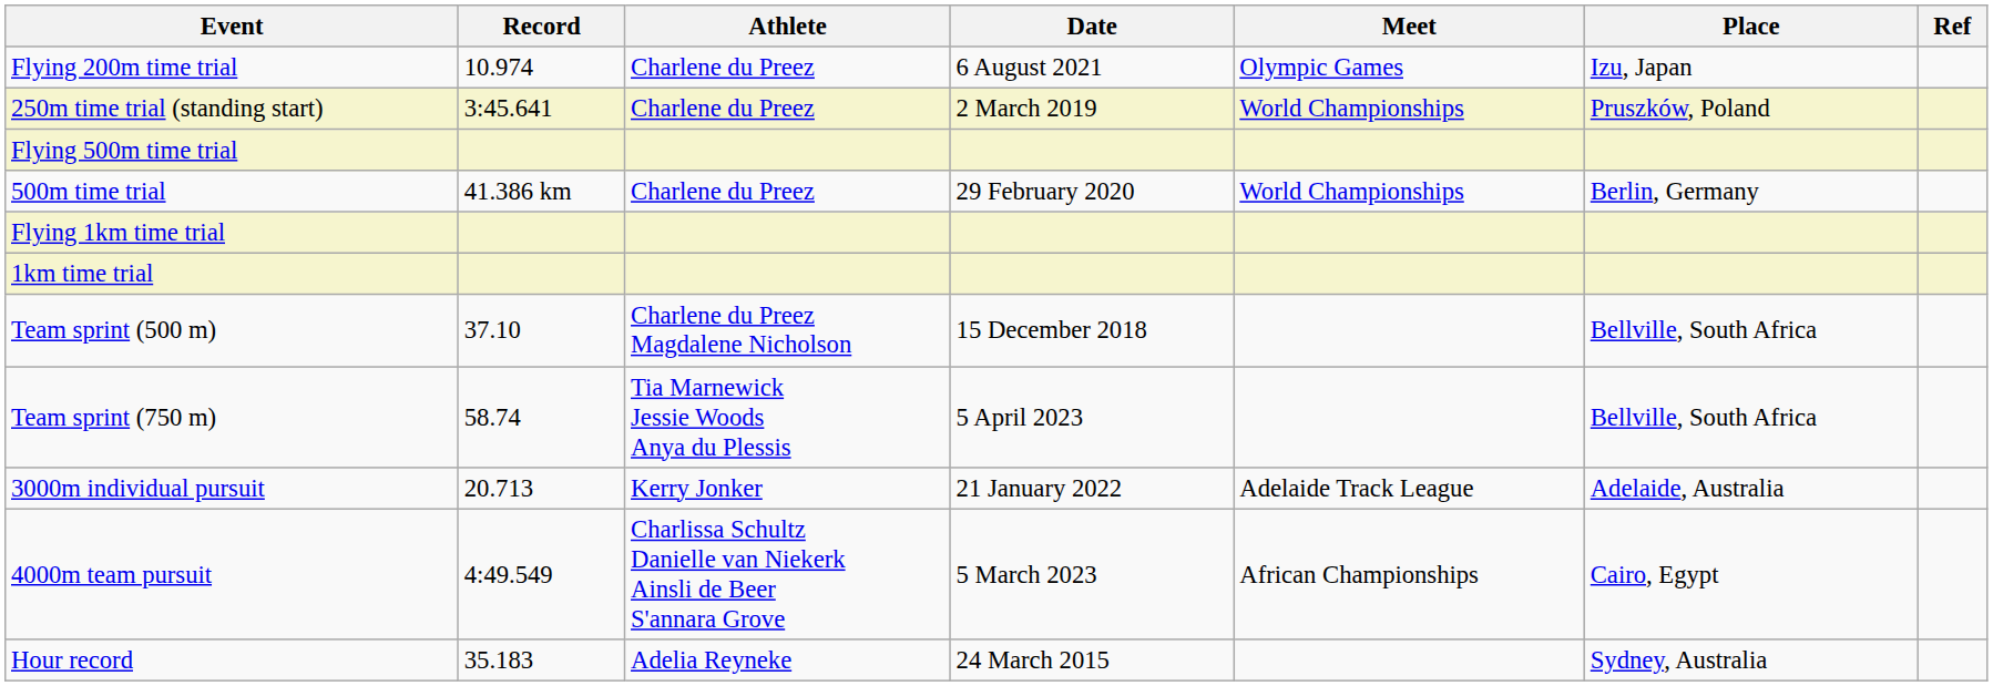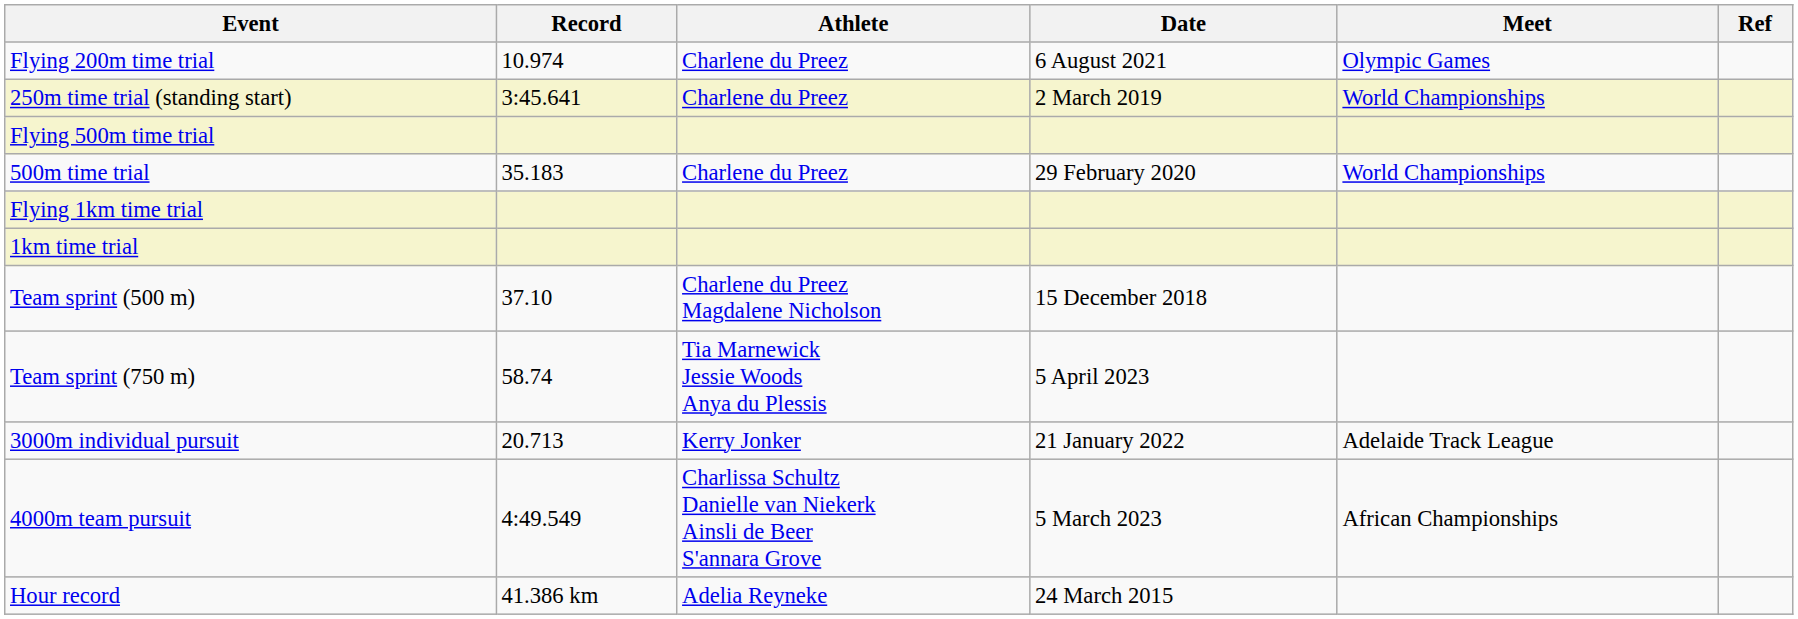 <table class="wikitable" style="font-size:95%; width: 95%;">
 <tr>
 <th>Event</th>
 <th>Record</th>
 <th>Athlete</th>
 <th>Date</th>
 <th>Meet</th>
-<th>Place</th>
 <th>Ref</th>
 </tr>
 <tr>
 <td><a href='#'>Flying 200m time trial</a></td>
 <td>10.974</td>
 <td><a href='#'>Charlene du Preez</a></td>
 <td>6 August 2021</td>
 <td><a href='#'>Olympic Games</a></td>
-<td><a href='#'>Izu</a>, Japan</td>
 <td></td>
 </tr>
 <tr style="background:#f6F5CE;">
 <td><a href='#'>250m time trial</a> (standing start)</td>
 <td>3:45.641</td>
 <td><a href='#'>Charlene du Preez</a></td>
 <td>2 March 2019</td>
 <td><a href='#'>World Championships</a></td>
-<td><a href='#'>Pruszków</a>, Poland</td>
 <td></td>
 </tr>
 <tr style="background:#f6F5CE;">
 <td><a href='#'>Flying 500m time trial</a></td>
 <td></td>
 <td></td>
 <td></td>
 <td></td>
 <td></td>
-<td></td>
 </tr>
 <tr>
 <td><a href='#'>500m time trial</a></td>
-<td>41.386 km</td>
+<td>35.183</td>
 <td><a href='#'>Charlene du Preez</a></td>
 <td>29 February 2020</td>
 <td><a href='#'>World Championships</a></td>
-<td><a href='#'>Berlin</a>, Germany</td>
 <td></td>
 </tr>
 <tr style="background:#f6F5CE;">
 <td><a href='#'>Flying 1km time trial</a></td>
-<td></td>
 <td></td>
 <td></td>
 <td></td>
 <td></td>
 <td></td>
 </tr>
 <tr style="background:#f6F5CE;">
 <td><a href='#'>1km time trial</a></td>
 <td></td>
 <td></td>
 <td></td>
 <td></td>
 <td></td>
-<td></td>
 </tr>
 <tr>
 <td><a href='#'>Team sprint</a> (500 m)</td>
 <td>37.10</td>
 <td><a href='#'>Charlene du Preez</a><br><a href='#'>Magdalene Nicholson</a></td>
 <td>15 December 2018</td>
 <td></td>
-<td><a href='#'>Bellville</a>, South Africa</td>
 <td></td>
 </tr>
 <tr>
 <td><a href='#'>Team sprint</a> (750 m)</td>
 <td>58.74</td>
 <td><a href='#'>Tia Marnewick</a><br><a href='#'>Jessie Woods</a><br><a href='#'>Anya du Plessis</a></td>
 <td>5 April 2023</td>
 <td></td>
-<td><a href='#'>Bellville</a>, South Africa</td>
 <td></td>
 </tr>
 <tr>
 <td><a href='#'>3000m individual pursuit</a></td>
 <td>20.713</td>
 <td><a href='#'>Kerry Jonker</a></td>
 <td>21 January 2022</td>
 <td>Adelaide Track League</td>
-<td><a href='#'>Adelaide</a>, Australia</td>
 <td></td>
 </tr>
 <tr>
 <td><a href='#'>4000m team pursuit</a></td>
 <td>4:49.549</td>
 <td><a href='#'>Charlissa Schultz</a><br><a href='#'>Danielle van Niekerk</a><br><a href='#'>Ainsli de Beer</a><br><a href='#'>S'annara Grove</a></td>
 <td>5 March 2023</td>
 <td>African Championships</td>
-<td><a href='#'>Cairo</a>, Egypt</td>
 <td></td>
 </tr>
 <tr>
 <td><a href='#'>Hour record</a></td>
-<td>35.183</td>
+<td>41.386 km</td>
 <td><a href='#'>Adelia Reyneke</a></td>
 <td>24 March 2015</td>
 <td></td>
-<td><a href='#'>Sydney</a>, Australia</td>
 <td></td>
 </tr>
 </table>
